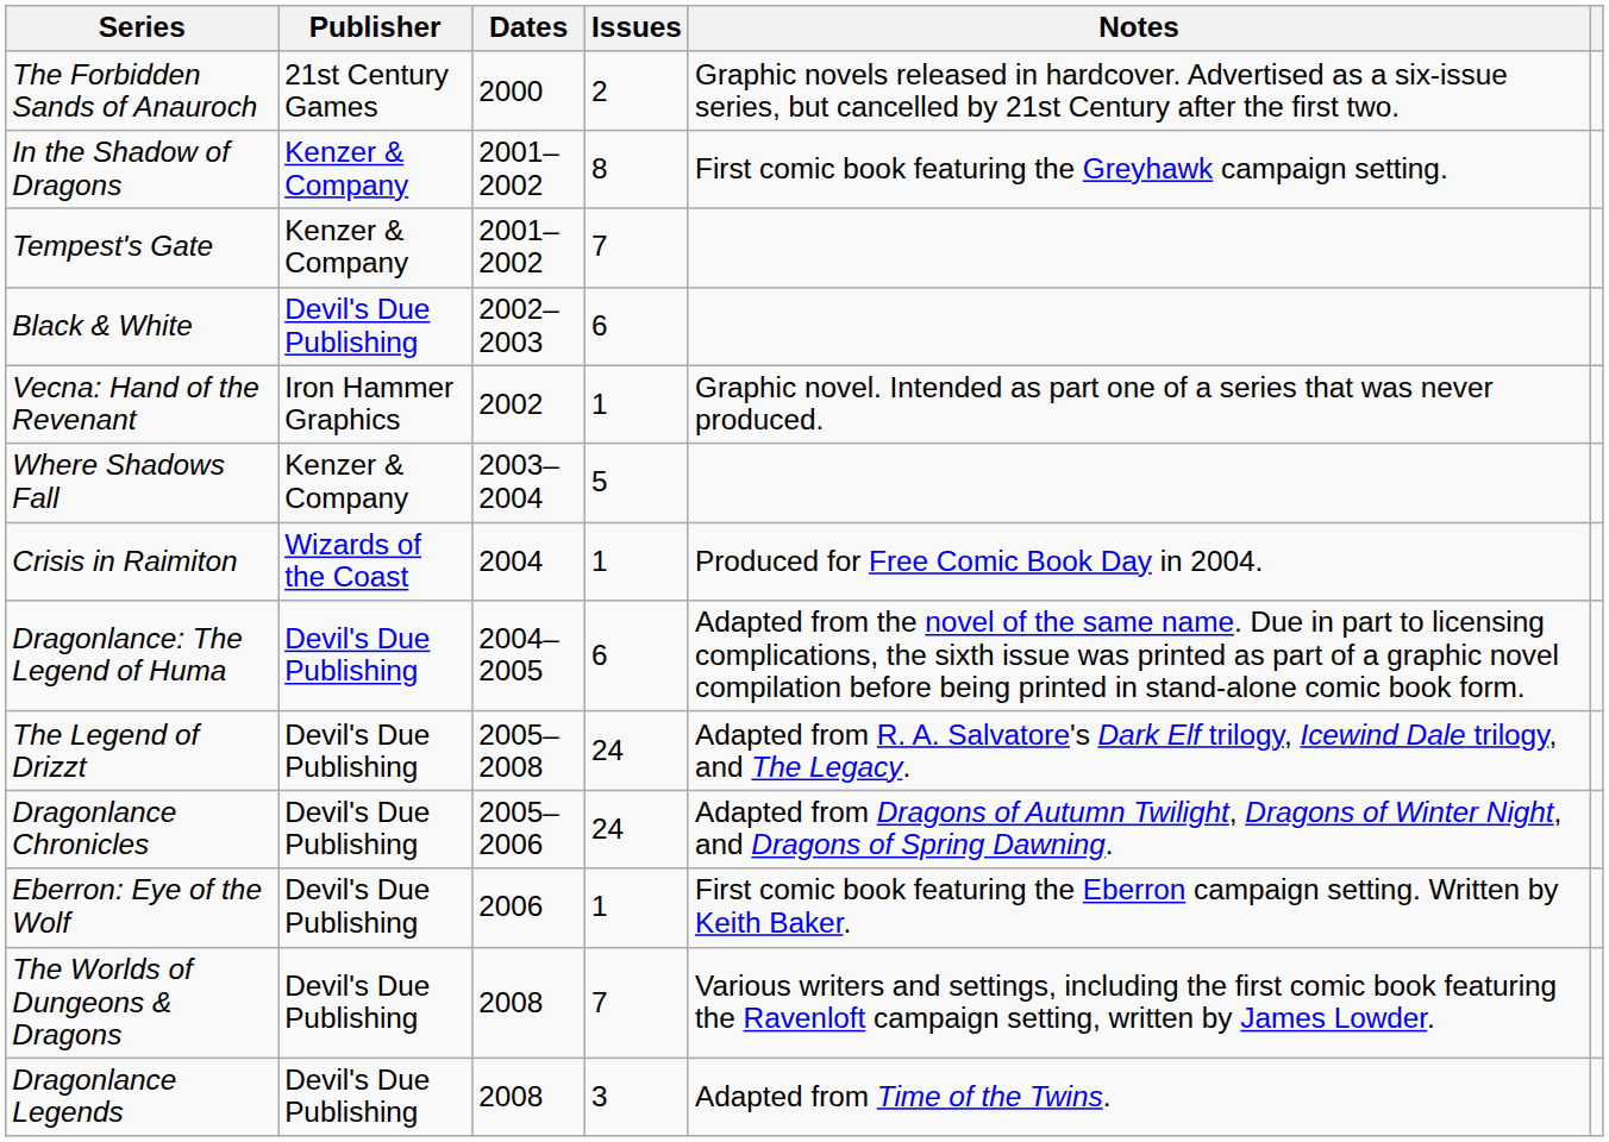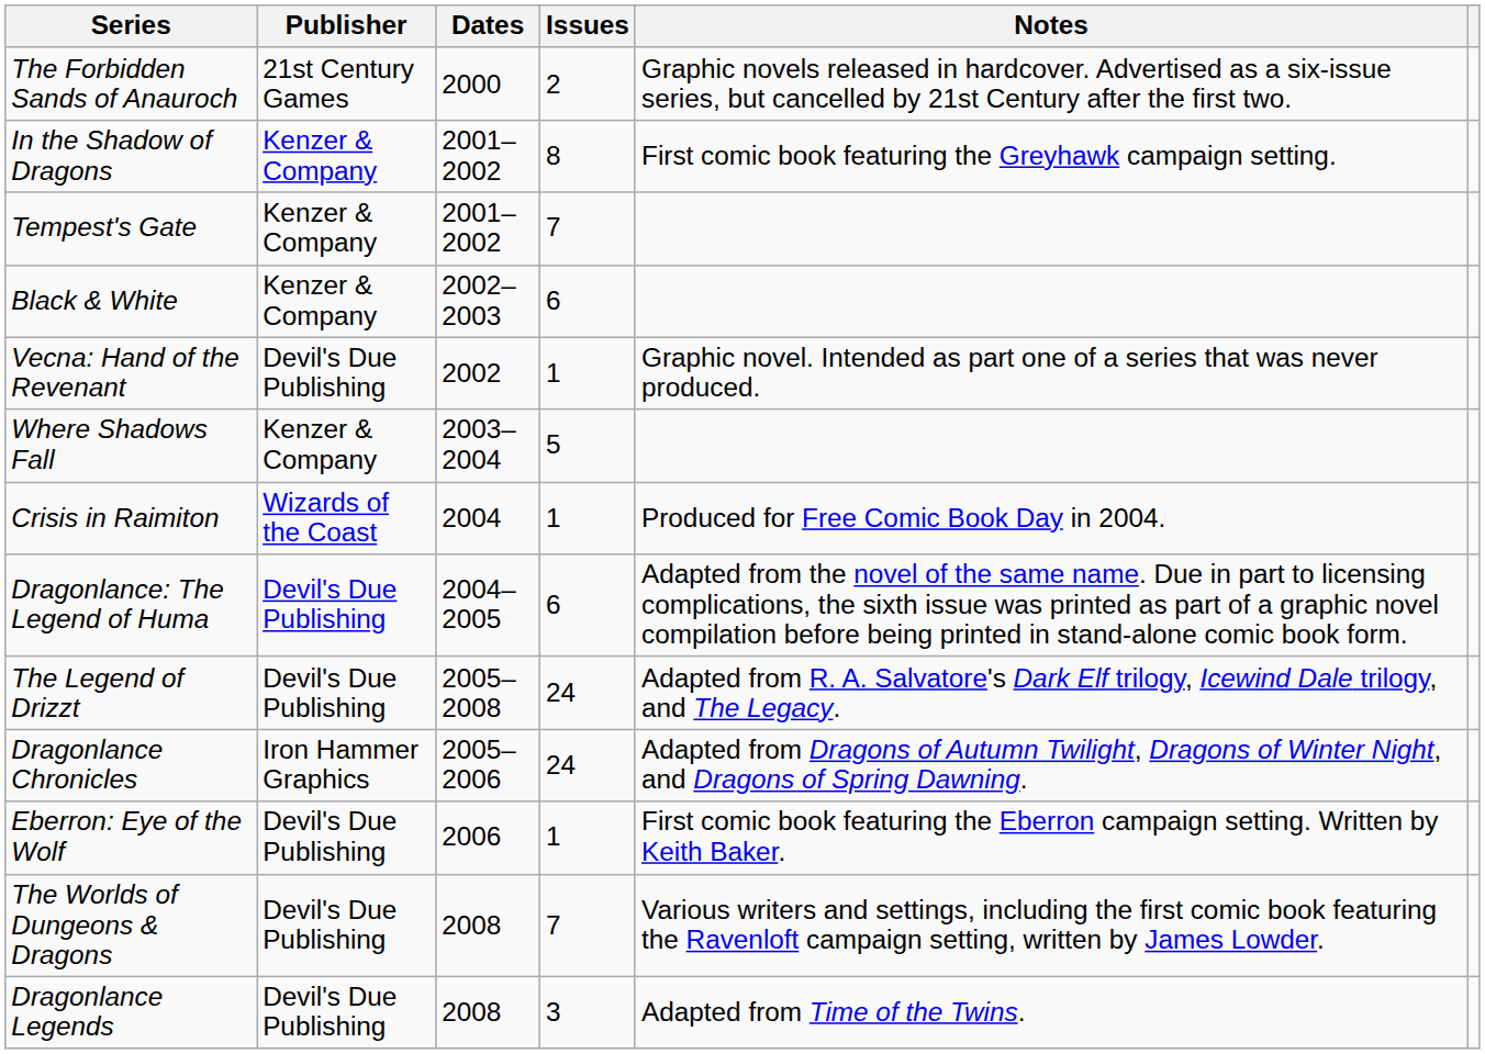 <table class="wikitable sortable" width=100%>
 <tr>
 <th>Series</th>
 <th>Publisher</th>
 <th>Dates</th>
 <th>Issues</th>
 <th class=unsortable>Notes</th>
 <th class=unsortable></th>
 </tr>
 <tr>
 <td><em>The Forbidden Sands of Anauroch</em></td>
 <td>21st Century Games</td>
 <td>2000</td>
 <td>2</td>
 <td>Graphic novels released in hardcover. Advertised as a six-issue series, but cancelled by 21st Century after the first two.</td>
 <td></td>
 </tr>
 <tr>
 <td><em>In the Shadow of Dragons</em></td>
 <td><a href='#'>Kenzer & Company</a></td>
 <td>2001–2002</td>
 <td>8</td>
 <td>First comic book featuring the <a href='#'>Greyhawk</a> campaign setting.</td>
 <td></td>
 </tr>
 <tr>
 <td><em>Tempest's Gate</em></td>
 <td>Kenzer & Company</td>
 <td>2001–2002</td>
 <td>7</td>
 <td> </td>
 <td></td>
 </tr>
 <tr>
 <td><em>Black & White</em></td>
-<td><a href='#'>Devil's Due Publishing</a></td>
+<td>Kenzer & Company</td>
 <td>2002–2003</td>
 <td>6</td>
 <td> </td>
 <td></td>
 </tr>
 <tr>
 <td><em>Vecna: Hand of the Revenant</em></td>
-<td>Iron Hammer Graphics</td>
+<td>Devil's Due Publishing</td>
 <td>2002</td>
 <td>1</td>
 <td>Graphic novel. Intended as part one of a series that was never produced.</td>
 <td></td>
 </tr>
 <tr>
 <td><em>Where Shadows Fall</em></td>
 <td>Kenzer & Company</td>
 <td>2003–2004</td>
 <td>5</td>
 <td> </td>
 <td></td>
 </tr>
 <tr>
 <td><em>Crisis in Raimiton</em></td>
 <td><a href='#'>Wizards of the Coast</a></td>
 <td>2004</td>
 <td>1</td>
 <td>Produced for <a href='#'>Free Comic Book Day</a> in 2004.</td>
 <td></td>
 </tr>
 <tr>
 <td><em>Dragonlance: The Legend of Huma</em></td>
 <td><a href='#'>Devil's Due Publishing</a></td>
 <td>2004–2005</td>
 <td>6</td>
 <td>Adapted from the <a href='#'>novel of the same name</a>. Due in part to licensing complications, the sixth issue was printed as part of a graphic novel compilation before being printed in stand-alone comic book form.</td>
 <td></td>
 </tr>
 <tr>
 <td><em>The Legend of Drizzt</em></td>
 <td>Devil's Due Publishing</td>
 <td>2005–2008</td>
 <td>24</td>
 <td>Adapted from <a href='#'>R. A. Salvatore</a>'s <a href='#'><em>Dark Elf</em> trilogy</a>, <a href='#'><em>Icewind Dale</em> trilogy</a>, and <em><a href='#'>The Legacy</a></em>.</td>
 <td></td>
 </tr>
 <tr>
 <td><em>Dragonlance Chronicles</em></td>
-<td>Devil's Due Publishing</td>
+<td>Iron Hammer Graphics</td>
 <td>2005–2006</td>
 <td>24</td>
 <td>Adapted from <em><a href='#'>Dragons of Autumn Twilight</a></em>, <em><a href='#'>Dragons of Winter Night</a></em>, and <em><a href='#'>Dragons of Spring Dawning</a></em>.</td>
 <td></td>
 </tr>
 <tr>
 <td><em>Eberron: Eye of the Wolf</em></td>
 <td>Devil's Due Publishing</td>
 <td>2006</td>
 <td>1</td>
 <td>First comic book featuring the <a href='#'>Eberron</a> campaign setting. Written by <a href='#'>Keith Baker</a>.</td>
 <td></td>
 </tr>
 <tr>
 <td><em>The Worlds of Dungeons & Dragons</em></td>
 <td>Devil's Due Publishing</td>
 <td>2008</td>
 <td>7</td>
 <td>Various writers and settings, including the first comic book featuring the <a href='#'>Ravenloft</a> campaign setting, written by <a href='#'>James Lowder</a>.</td>
 <td></td>
 </tr>
 <tr>
 <td><em>Dragonlance Legends</em></td>
 <td>Devil's Due Publishing</td>
 <td>2008</td>
 <td>3</td>
 <td>Adapted from <em><a href='#'>Time of the Twins</a></em>.</td>
 <td></td>
 </tr>
 </table>
